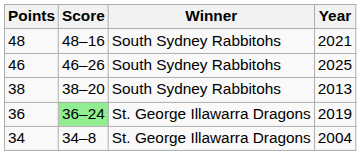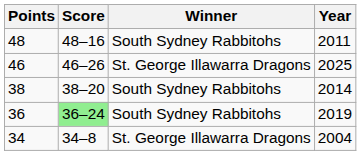 <table class="wikitable">
 <tr>
 <th>Points</th>
 <th>Score</th>
 <th>Winner</th>
 <th>Year</th>
 </tr>
 <tr>
 <td>48</td>
 <td>48–16</td>
 <td>South Sydney Rabbitohs</td>
-<td>2021</td>
+<td>2011</td>
 </tr>
 <tr>
 <td>46</td>
 <td>46–26</td>
-<td>South Sydney Rabbitohs</td>
+<td>St. George Illawarra Dragons</td>
 <td>2025</td>
 </tr>
 <tr>
 <td>38</td>
 <td>38–20</td>
 <td>South Sydney Rabbitohs</td>
-<td>2013</td>
+<td>2014</td>
 </tr>
 <tr>
 <td>36</td>
 <td style="background: lightgreen;">36–24</td>
-<td>St. George Illawarra Dragons</td>
+<td>South Sydney Rabbitohs</td>
 <td>2019</td>
 </tr>
 <tr>
 <td>34</td>
 <td>34–8</td>
 <td>St. George Illawarra Dragons</td>
 <td>2004</td>
 </tr>
 </table>
